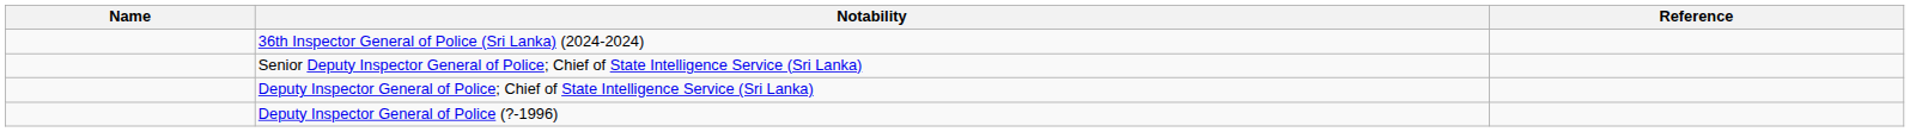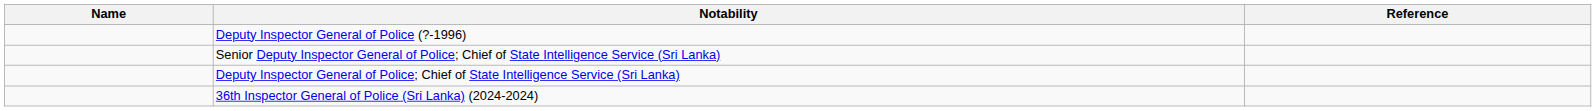 <table class="wikitable sortable" style="width:100%">
 <tr>
 <th style="width:*;">Name</th>
 <th style="width:65%;" class="unsortable">Notability</th>
 <th style="width:*;" class="unsortable">Reference</th>
 </tr>
 <tr>
 <td></td>
-<td><a href='#'>36th Inspector General of Police (Sri Lanka)</a> (2024-2024)</td>
+<td><a href='#'>Deputy Inspector General of Police</a> (?-1996)</td>
 <td style="text-align:center;"></td>
 </tr>
 <tr>
 <td></td>
 <td>Senior <a href='#'>Deputy Inspector General of Police</a>; Chief of <a href='#'>State Intelligence Service (Sri Lanka)</a></td>
 <td style="text-align:center;"></td>
 </tr>
 <tr>
 <td></td>
 <td><a href='#'>Deputy Inspector General of Police</a>; Chief of <a href='#'>State Intelligence Service (Sri Lanka)</a></td>
 <td style="text-align:center;"></td>
 </tr>
 <tr>
 <td></td>
-<td><a href='#'>Deputy Inspector General of Police</a> (?-1996)</td>
+<td><a href='#'>36th Inspector General of Police (Sri Lanka)</a> (2024-2024)</td>
 <td style="text-align:center;"></td>
 </tr>
 </table>
